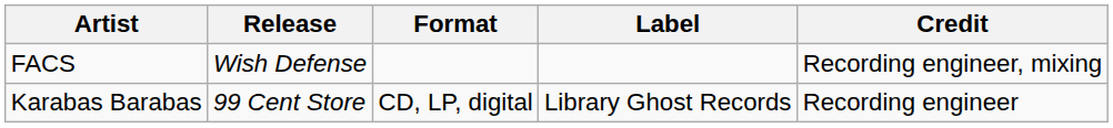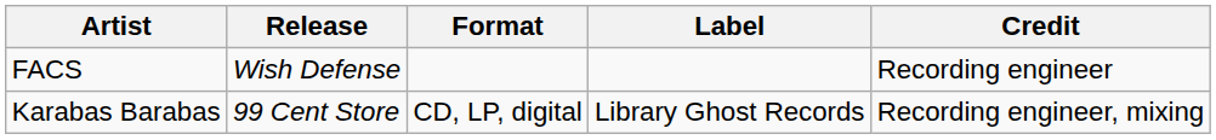 <table class="wikitable sortable">
 <tr>
 <th>Artist</th>
 <th>Release</th>
 <th>Format</th>
 <th>Label</th>
 <th>Credit</th>
 </tr>
 <tr>
 <td>FACS</td>
 <td><em>Wish Defense</em></td>
 <td></td>
 <td></td>
-<td>Recording engineer, mixing</td>
+<td>Recording engineer</td>
 </tr>
 <tr>
 <td>Karabas Barabas</td>
 <td><em>99 Cent Store</em></td>
 <td>CD, LP, digital</td>
 <td>Library Ghost Records</td>
-<td>Recording engineer</td>
+<td>Recording engineer, mixing</td>
 </tr>
 </table>
